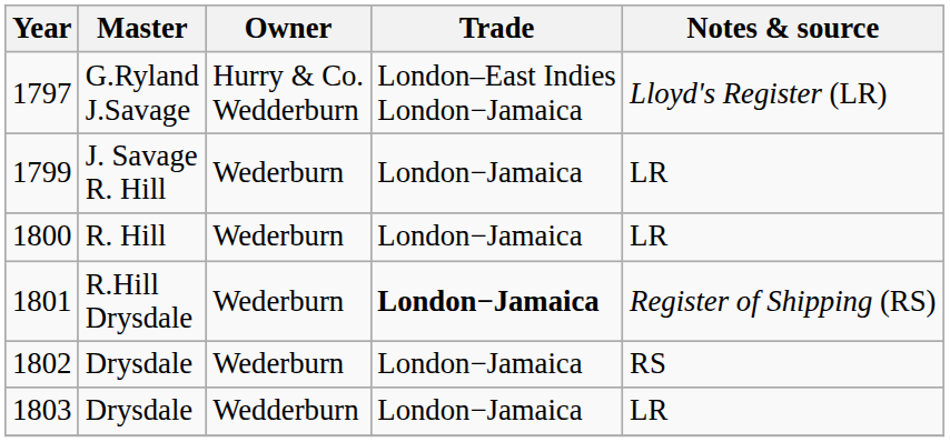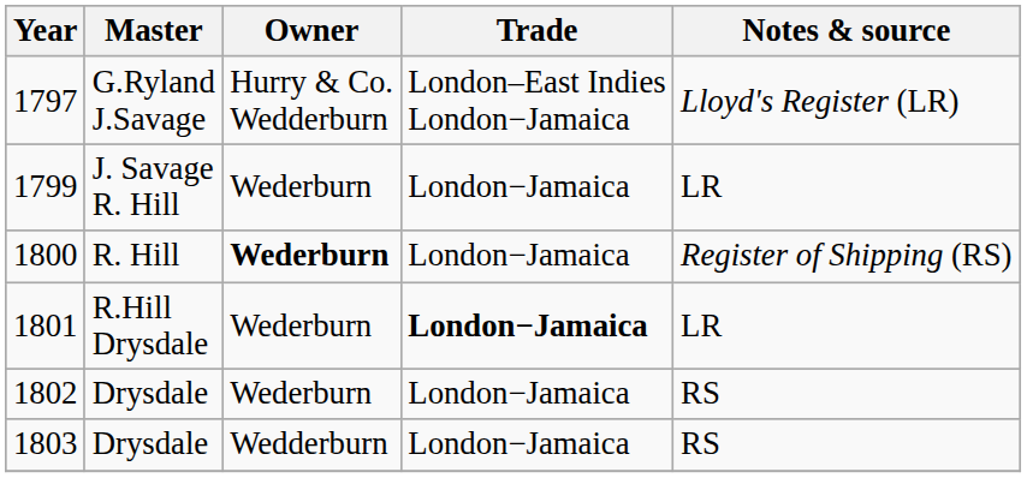 <table class="sortable wikitable">
 <tr>
 <th>Year</th>
 <th>Master</th>
 <th>Owner</th>
 <th>Trade</th>
 <th>Notes & source</th>
 </tr>
 <tr>
 <td>1797</td>
 <td>G.Ryland<br>J.Savage</td>
 <td>Hurry & Co.<br>Wedderburn</td>
 <td>London–East Indies<br>London−Jamaica</td>
 <td><em>Lloyd's Register</em> (LR)</td>
 </tr>
 <tr>
 <td>1799</td>
 <td>J. Savage<br>R. Hill</td>
 <td>Wederburn</td>
 <td>London−Jamaica</td>
 <td>LR</td>
 </tr>
 <tr>
 <td>1800</td>
 <td>R. Hill</td>
-<td>Wederburn</td>
+<td><strong>Wederburn</strong></td>
 <td>London−Jamaica</td>
-<td>LR</td>
+<td><em>Register of Shipping</em> (RS)</td>
 </tr>
 <tr>
 <td>1801</td>
 <td>R.Hill<br>Drysdale</td>
 <td>Wederburn</td>
 <td><strong>London−Jamaica</strong></td>
-<td><em>Register of Shipping</em> (RS)</td>
+<td>LR</td>
 </tr>
 <tr>
 <td>1802</td>
 <td>Drysdale</td>
 <td>Wederburn</td>
 <td>London−Jamaica</td>
 <td>RS</td>
 </tr>
 <tr>
 <td>1803</td>
 <td>Drysdale</td>
 <td>Wedderburn</td>
 <td>London−Jamaica</td>
-<td>LR</td>
+<td>RS</td>
 </tr>
 <tr>
 </tr>
 </table>
